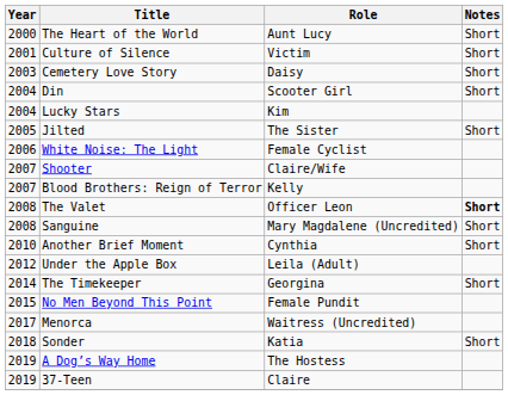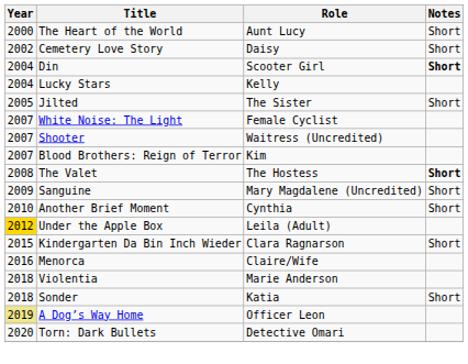 <table class="wikitable sortable">
 <tr>
 <th>Year</th>
 <th>Title</th>
 <th>Role</th>
 <th>Notes</th>
 </tr>
 <tr>
 <td>2000</td>
 <td>The Heart of the World</td>
 <td>Aunt Lucy</td>
 <td>Short</td>
 </tr>
 <tr>
-<td>2001</td>
-<td>Culture of Silence</td>
-<td>Victim</td>
-<td>Short</td>
-</tr>
-<tr>
-<td>2003</td>
+<td>2002</td>
 <td>Cemetery Love Story</td>
 <td>Daisy</td>
 <td>Short</td>
 </tr>
 <tr>
 <td>2004</td>
 <td>Din</td>
 <td>Scooter Girl</td>
-<td>Short</td>
+<td><strong>Short</strong></td>
 </tr>
 <tr>
 <td>2004</td>
 <td>Lucky Stars</td>
-<td>Kim</td>
+<td>Kelly</td>
 <td></td>
 </tr>
 <tr>
 <td>2005</td>
 <td>Jilted</td>
 <td>The Sister</td>
 <td>Short</td>
 </tr>
 <tr>
-<td>2006</td>
+<td>2007</td>
 <td><a href='#'>White Noise: The Light</a></td>
 <td>Female Cyclist</td>
 <td></td>
 </tr>
 <tr>
 <td>2007</td>
 <td><a href='#'>Shooter</a></td>
-<td>Claire/Wife</td>
+<td>Waitress (Uncredited)</td>
 <td></td>
 </tr>
 <tr>
 <td>2007</td>
 <td>Blood Brothers: Reign of Terror</td>
-<td>Kelly</td>
+<td>Kim</td>
 <td></td>
 </tr>
 <tr>
 <td>2008</td>
 <td>The Valet</td>
-<td>Officer Leon</td>
+<td>The Hostess</td>
 <td><strong>Short</strong></td>
 </tr>
 <tr>
-<td>2008</td>
+<td>2009</td>
 <td>Sanguine</td>
 <td>Mary Magdalene (Uncredited)</td>
 <td>Short</td>
 </tr>
 <tr>
 <td>2010</td>
 <td>Another Brief Moment</td>
 <td>Cynthia</td>
 <td>Short</td>
 </tr>
 <tr>
-<td>2012</td>
+<td style="background: gold;">2012</td>
 <td>Under the Apple Box</td>
 <td>Leila (Adult)</td>
 <td></td>
 </tr>
 <tr>
-<td>2014</td>
-<td>The Timekeeper</td>
-<td>Georgina</td>
+<td>2015</td>
+<td>Kindergarten Da Bin Inch Wieder</td>
+<td>Clara Ragnarson</td>
 <td>Short</td>
 </tr>
 <tr>
-<td>2015</td>
-<td><a href='#'>No Men Beyond This Point</a></td>
-<td>Female Pundit</td>
+<td>2016</td>
+<td>Menorca</td>
+<td>Claire/Wife</td>
 <td></td>
 </tr>
 <tr>
-<td>2017</td>
-<td>Menorca</td>
-<td>Waitress (Uncredited)</td>
+<td>2018</td>
+<td>Violentia</td>
+<td>Marie Anderson</td>
 <td></td>
 </tr>
 <tr>
 <td>2018</td>
 <td>Sonder</td>
 <td>Katia</td>
 <td>Short</td>
 </tr>
 <tr>
-<td>2019</td>
+<td style="background: khaki;">2019</td>
 <td><a href='#'>A Dog’s Way Home</a></td>
-<td>The Hostess</td>
+<td>Officer Leon</td>
 <td></td>
 </tr>
 <tr>
-<td>2019</td>
-<td>37-Teen</td>
-<td>Claire</td>
+<td>2020</td>
+<td>Torn: Dark Bullets</td>
+<td>Detective Omari</td>
 <td></td>
 </tr>
 <tr>
 </tr>
 </table>
